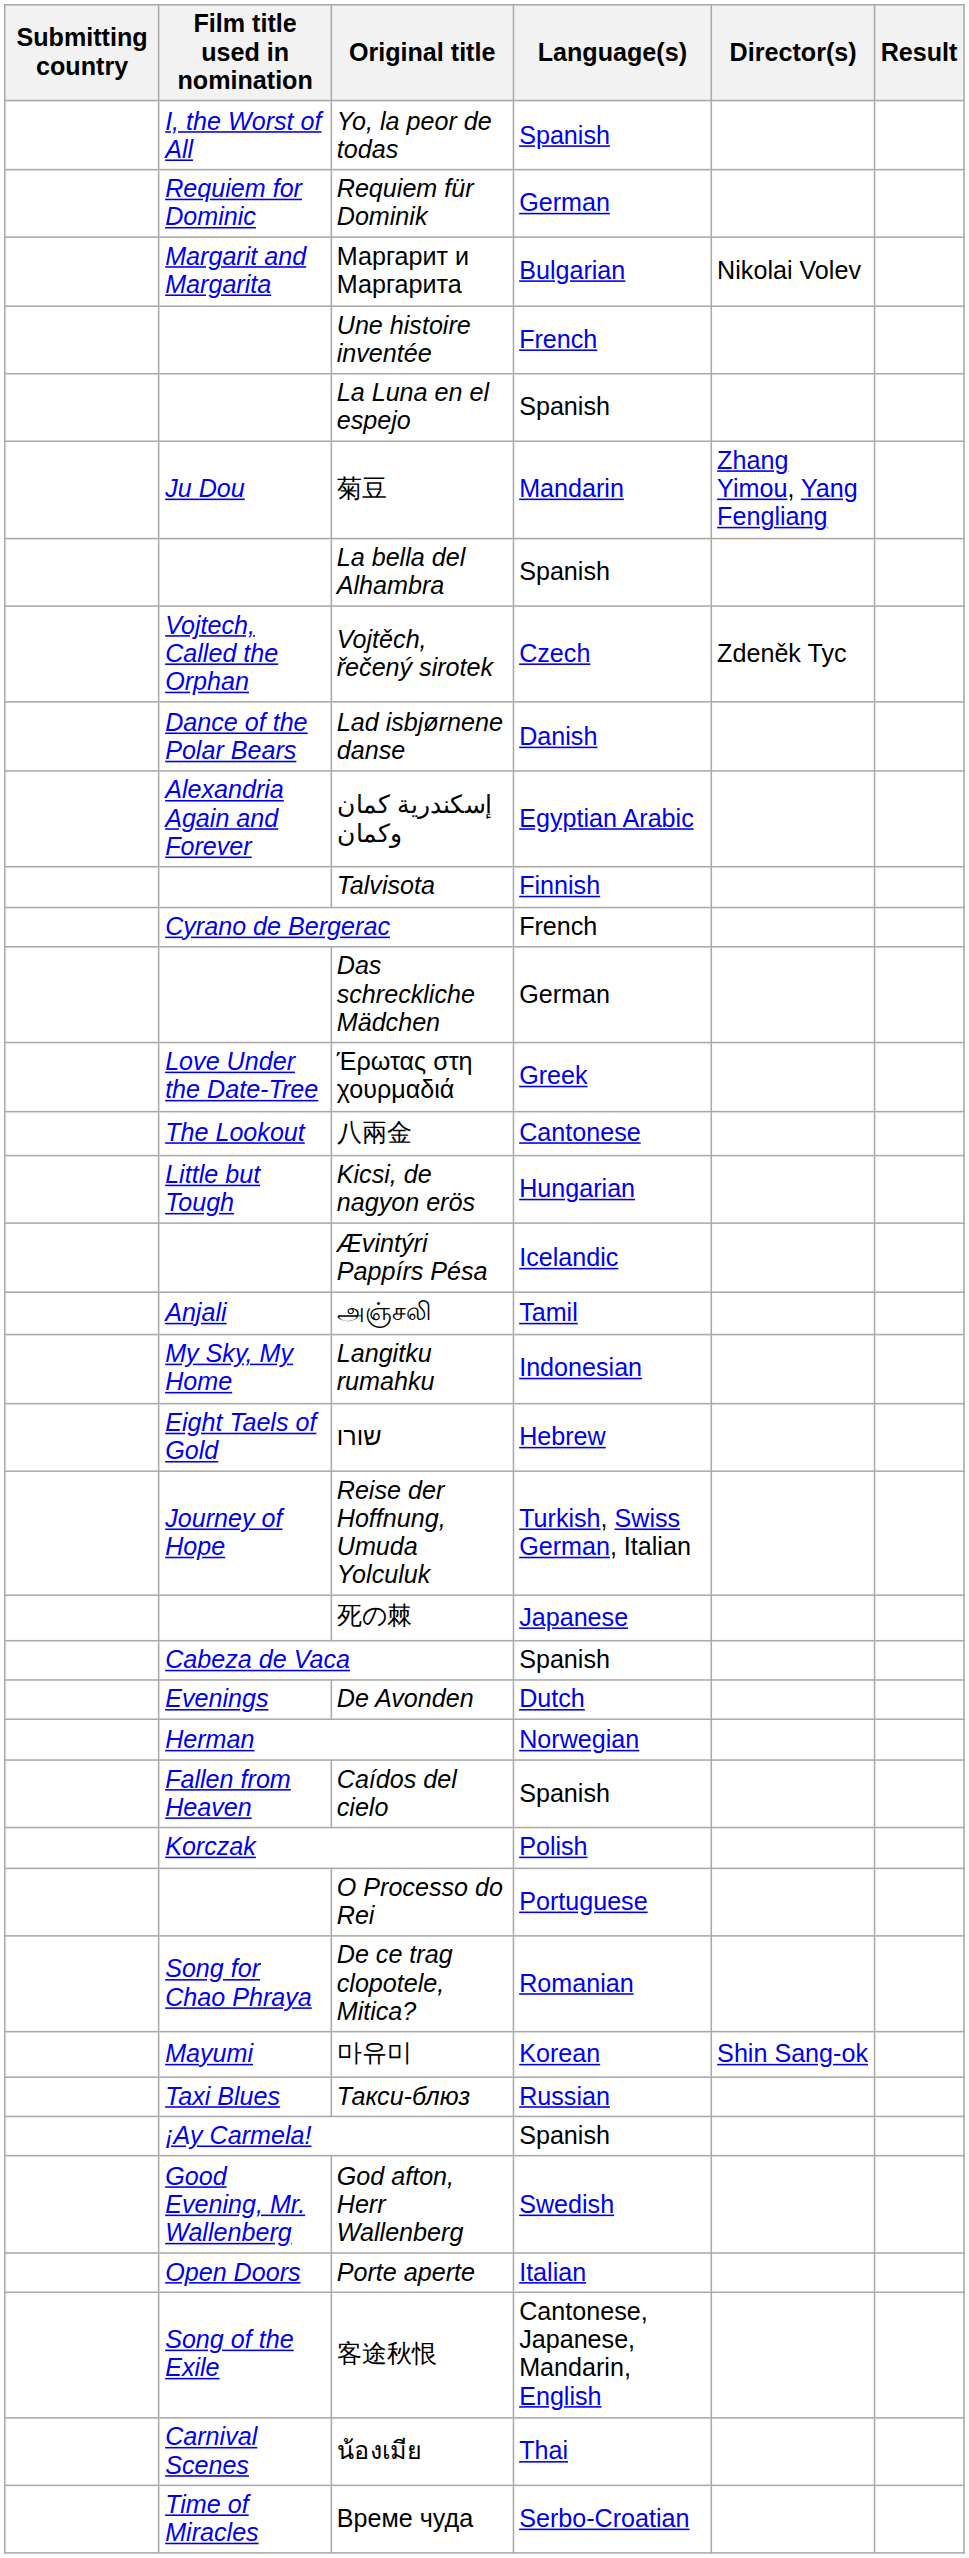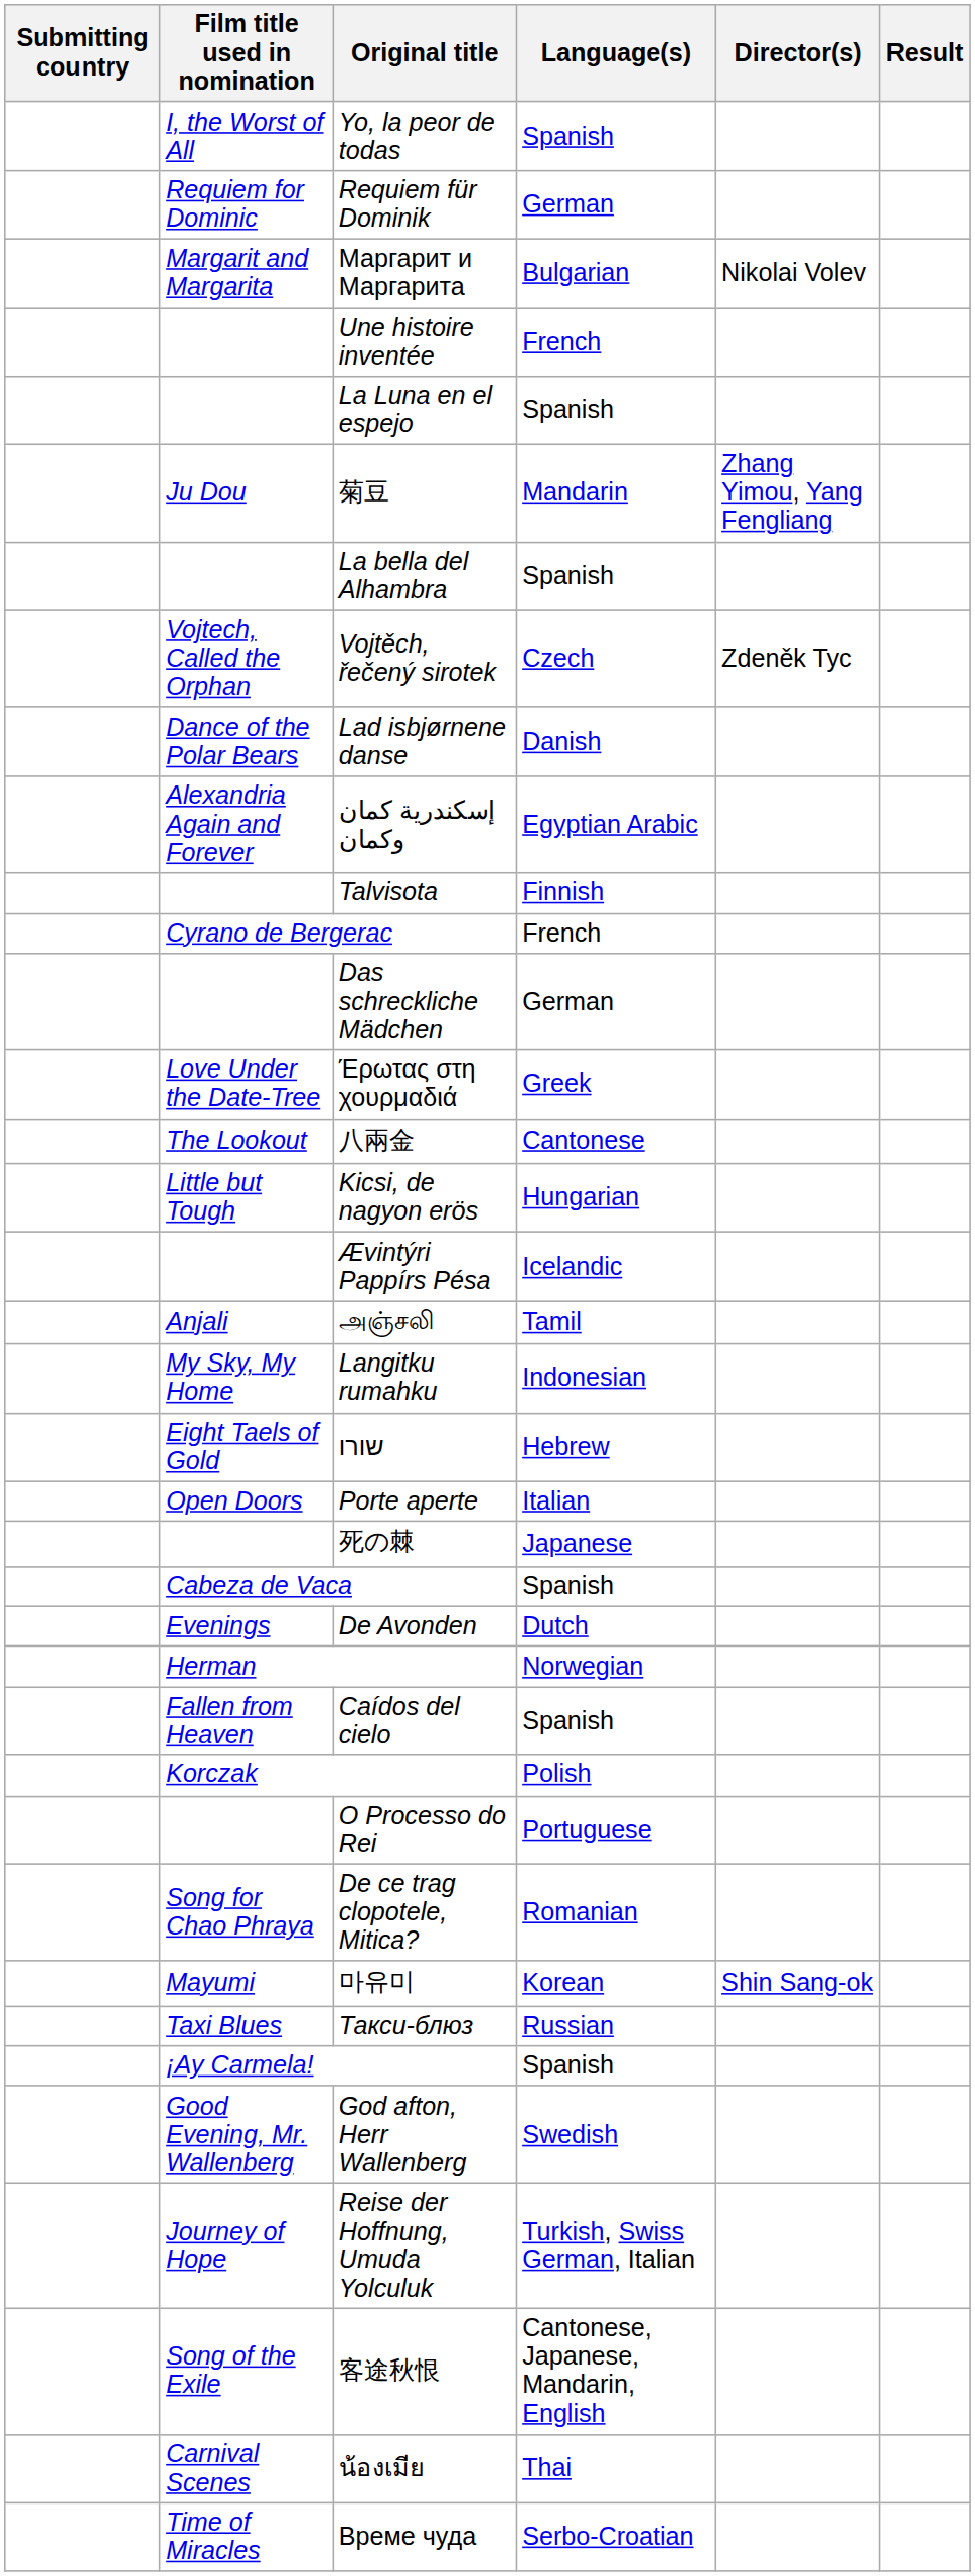 <table class="wikitable sortable" width="98%" style="background:#ffffff;">
 <tr>
 <th>Submitting country</th>
 <th>Film title used in nomination</th>
 <th>Original title</th>
 <th>Language(s)</th>
 <th>Director(s)</th>
 <th>Result</th>
 </tr>
 <tr>
 <td></td>
 <td><em><a href='#'>I, the Worst of All</a></em></td>
 <td><em>Yo, la peor de todas</em></td>
 <td><a href='#'>Spanish</a></td>
 <td></td>
 <td></td>
 </tr>
 <tr>
 <td></td>
 <td><em><a href='#'>Requiem for Dominic</a></em></td>
 <td><em>Requiem für Dominik</em></td>
 <td><a href='#'>German</a></td>
 <td></td>
 <td></td>
 </tr>
 <tr>
 <td></td>
 <td><em><a href='#'>Margarit and Margarita</a></em></td>
 <td>Маргарит и Маргарита</td>
 <td><a href='#'>Bulgarian</a></td>
 <td>Nikolai Volev</td>
 <td></td>
 </tr>
 <tr>
 <td></td>
 <td><em></em></td>
 <td><em>Une histoire inventée</em></td>
 <td><a href='#'>French</a></td>
 <td></td>
 <td></td>
 </tr>
 <tr>
 <td></td>
 <td><em></em></td>
 <td><em>La Luna en el espejo</em></td>
 <td>Spanish</td>
 <td></td>
 <td></td>
 </tr>
 <tr>
 <td></td>
 <td><em><a href='#'>Ju Dou</a></em></td>
 <td>菊豆</td>
 <td><a href='#'>Mandarin</a></td>
 <td><a href='#'>Zhang Yimou</a>, <a href='#'>Yang Fengliang</a></td>
 <td></td>
 </tr>
 <tr>
 <td></td>
 <td><em></em></td>
 <td><em>La bella del Alhambra</em></td>
 <td>Spanish</td>
 <td></td>
 <td></td>
 </tr>
 <tr>
 <td></td>
 <td><em><a href='#'>Vojtech, Called the Orphan</a></em></td>
 <td><em>Vojtěch, řečený sirotek</em></td>
 <td><a href='#'>Czech</a></td>
 <td>Zdeněk Tyc</td>
 <td></td>
 </tr>
 <tr>
 <td></td>
 <td><em><a href='#'>Dance of the Polar Bears</a></em></td>
 <td><em>Lad isbjørnene danse</em></td>
 <td><a href='#'>Danish</a></td>
 <td></td>
 <td></td>
 </tr>
 <tr>
 <td></td>
 <td><em><a href='#'>Alexandria Again and Forever</a></em></td>
 <td>إسكندرية كمان وكمان</td>
 <td><a href='#'>Egyptian Arabic</a></td>
 <td></td>
 <td></td>
 </tr>
 <tr>
 <td></td>
 <td><em></em></td>
 <td><em>Talvisota</em></td>
 <td><a href='#'>Finnish</a></td>
 <td></td>
 <td></td>
 </tr>
 <tr>
 <td></td>
 <td colspan="2"><em><a href='#'>Cyrano de Bergerac</a></em></td>
 <td>French</td>
 <td></td>
 <td></td>
 </tr>
 <tr>
 <td></td>
 <td><em></em></td>
 <td><em>Das schreckliche Mädchen</em></td>
 <td>German</td>
 <td></td>
 <td></td>
 </tr>
 <tr>
 <td></td>
 <td><em><a href='#'>Love Under the Date-Tree</a></em></td>
 <td>Έρωτας στη χουρμαδιά</td>
 <td><a href='#'>Greek</a></td>
 <td></td>
 <td></td>
 </tr>
 <tr>
 <td></td>
 <td><em><a href='#'>The Lookout</a></em></td>
 <td>八兩金</td>
 <td><a href='#'>Cantonese</a></td>
 <td></td>
 <td></td>
 </tr>
 <tr>
 <td></td>
 <td><em><a href='#'>Little but Tough</a></em></td>
 <td><em>Kicsi, de nagyon erös</em></td>
 <td><a href='#'>Hungarian</a></td>
 <td></td>
 <td></td>
 </tr>
 <tr>
 <td></td>
 <td><em></em></td>
 <td><em>Ævintýri Pappírs Pésa</em></td>
 <td><a href='#'>Icelandic</a></td>
 <td></td>
 <td></td>
 </tr>
 <tr>
 <td></td>
 <td><em><a href='#'>Anjali</a></em></td>
 <td>அஞ்சலி</td>
 <td><a href='#'>Tamil</a></td>
 <td></td>
 <td></td>
 </tr>
 <tr>
 <td></td>
 <td><em><a href='#'>My Sky, My Home</a></em></td>
 <td><em>Langitku rumahku</em></td>
 <td><a href='#'>Indonesian</a></td>
 <td></td>
 <td></td>
 </tr>
 <tr>
 <td></td>
 <td><em><a href='#'>Eight Taels of Gold</a></em></td>
 <td>שורו</td>
 <td><a href='#'>Hebrew</a></td>
 <td></td>
 <td></td>
 </tr>
 <tr>
 <td></td>
-<td><em><a href='#'>Journey of Hope</a></em></td>
-<td><em>Reise der Hoffnung, Umuda Yolculuk</em></td>
-<td><a href='#'>Turkish</a>, <a href='#'>Swiss German</a>, Italian</td>
+<td><em><a href='#'>Open Doors</a></em></td>
+<td><em>Porte aperte</em></td>
+<td><a href='#'>Italian</a></td>
 <td></td>
 <td></td>
 </tr>
 <tr>
 <td></td>
 <td><em></em></td>
 <td>死の棘</td>
 <td><a href='#'>Japanese</a></td>
 <td></td>
 <td></td>
 </tr>
 <tr>
 <td></td>
 <td colspan="2"><em><a href='#'>Cabeza de Vaca</a></em></td>
 <td>Spanish</td>
 <td></td>
 <td></td>
 </tr>
 <tr>
 <td></td>
 <td><em><a href='#'>Evenings</a></em></td>
 <td><em>De Avonden</em></td>
 <td><a href='#'>Dutch</a></td>
 <td></td>
 <td></td>
 </tr>
 <tr>
 <td></td>
 <td colspan="2"><em><a href='#'>Herman</a></em></td>
 <td><a href='#'>Norwegian</a></td>
 <td></td>
 <td></td>
 </tr>
 <tr>
 <td></td>
 <td><em><a href='#'>Fallen from Heaven</a></em></td>
 <td><em>Caídos del cielo</em></td>
 <td>Spanish</td>
 <td></td>
 <td></td>
 </tr>
 <tr>
 <td></td>
 <td colspan="2"><em><a href='#'>Korczak</a></em></td>
 <td><a href='#'>Polish</a></td>
 <td></td>
 <td></td>
 </tr>
 <tr>
 <td></td>
 <td><em></em></td>
 <td><em>O Processo do Rei</em></td>
 <td><a href='#'>Portuguese</a></td>
 <td></td>
 <td></td>
 </tr>
 <tr>
 <td></td>
 <td><em><a href='#'>Song for Chao Phraya</a></em></td>
 <td><em>De ce trag clopotele, Mitica?</em></td>
 <td><a href='#'>Romanian</a></td>
 <td></td>
 <td></td>
 </tr>
 <tr>
 <td></td>
 <td><em><a href='#'>Mayumi</a></em></td>
 <td>마유미</td>
 <td><a href='#'>Korean</a></td>
 <td><a href='#'>Shin Sang-ok</a></td>
 <td></td>
 </tr>
 <tr>
 <td></td>
 <td><em><a href='#'>Taxi Blues</a></em></td>
 <td><em>Такси-блюз</em></td>
 <td><a href='#'>Russian</a></td>
 <td></td>
 <td></td>
 </tr>
 <tr>
 <td></td>
 <td colspan="2"><em><a href='#'>¡Ay Carmela!</a></em></td>
 <td>Spanish</td>
 <td></td>
 <td></td>
 </tr>
 <tr>
 <td></td>
 <td><em><a href='#'>Good Evening, Mr. Wallenberg</a></em></td>
 <td><em>God afton, Herr Wallenberg</em></td>
 <td><a href='#'>Swedish</a></td>
 <td></td>
 <td></td>
 </tr>
 <tr>
 <td></td>
-<td><em><a href='#'>Open Doors</a></em></td>
-<td><em>Porte aperte</em></td>
-<td><a href='#'>Italian</a></td>
+<td><em><a href='#'>Journey of Hope</a></em></td>
+<td><em>Reise der Hoffnung, Umuda Yolculuk</em></td>
+<td><a href='#'>Turkish</a>, <a href='#'>Swiss German</a>, Italian</td>
 <td></td>
 <td></td>
 </tr>
 <tr>
 <td></td>
 <td><em><a href='#'>Song of the Exile</a></em></td>
 <td>客途秋恨</td>
 <td>Cantonese, Japanese, Mandarin, <a href='#'>English</a></td>
 <td></td>
 <td></td>
 </tr>
 <tr>
 <td></td>
 <td><em><a href='#'>Carnival Scenes</a></em></td>
 <td>น้องเมีย</td>
 <td><a href='#'>Thai</a></td>
 <td></td>
 <td></td>
 </tr>
 <tr>
 <td></td>
 <td><em><a href='#'>Time of Miracles</a></em></td>
 <td>Време чуда</td>
 <td><a href='#'>Serbo-Croatian</a></td>
 <td></td>
 <td></td>
 </tr>
 </table>
